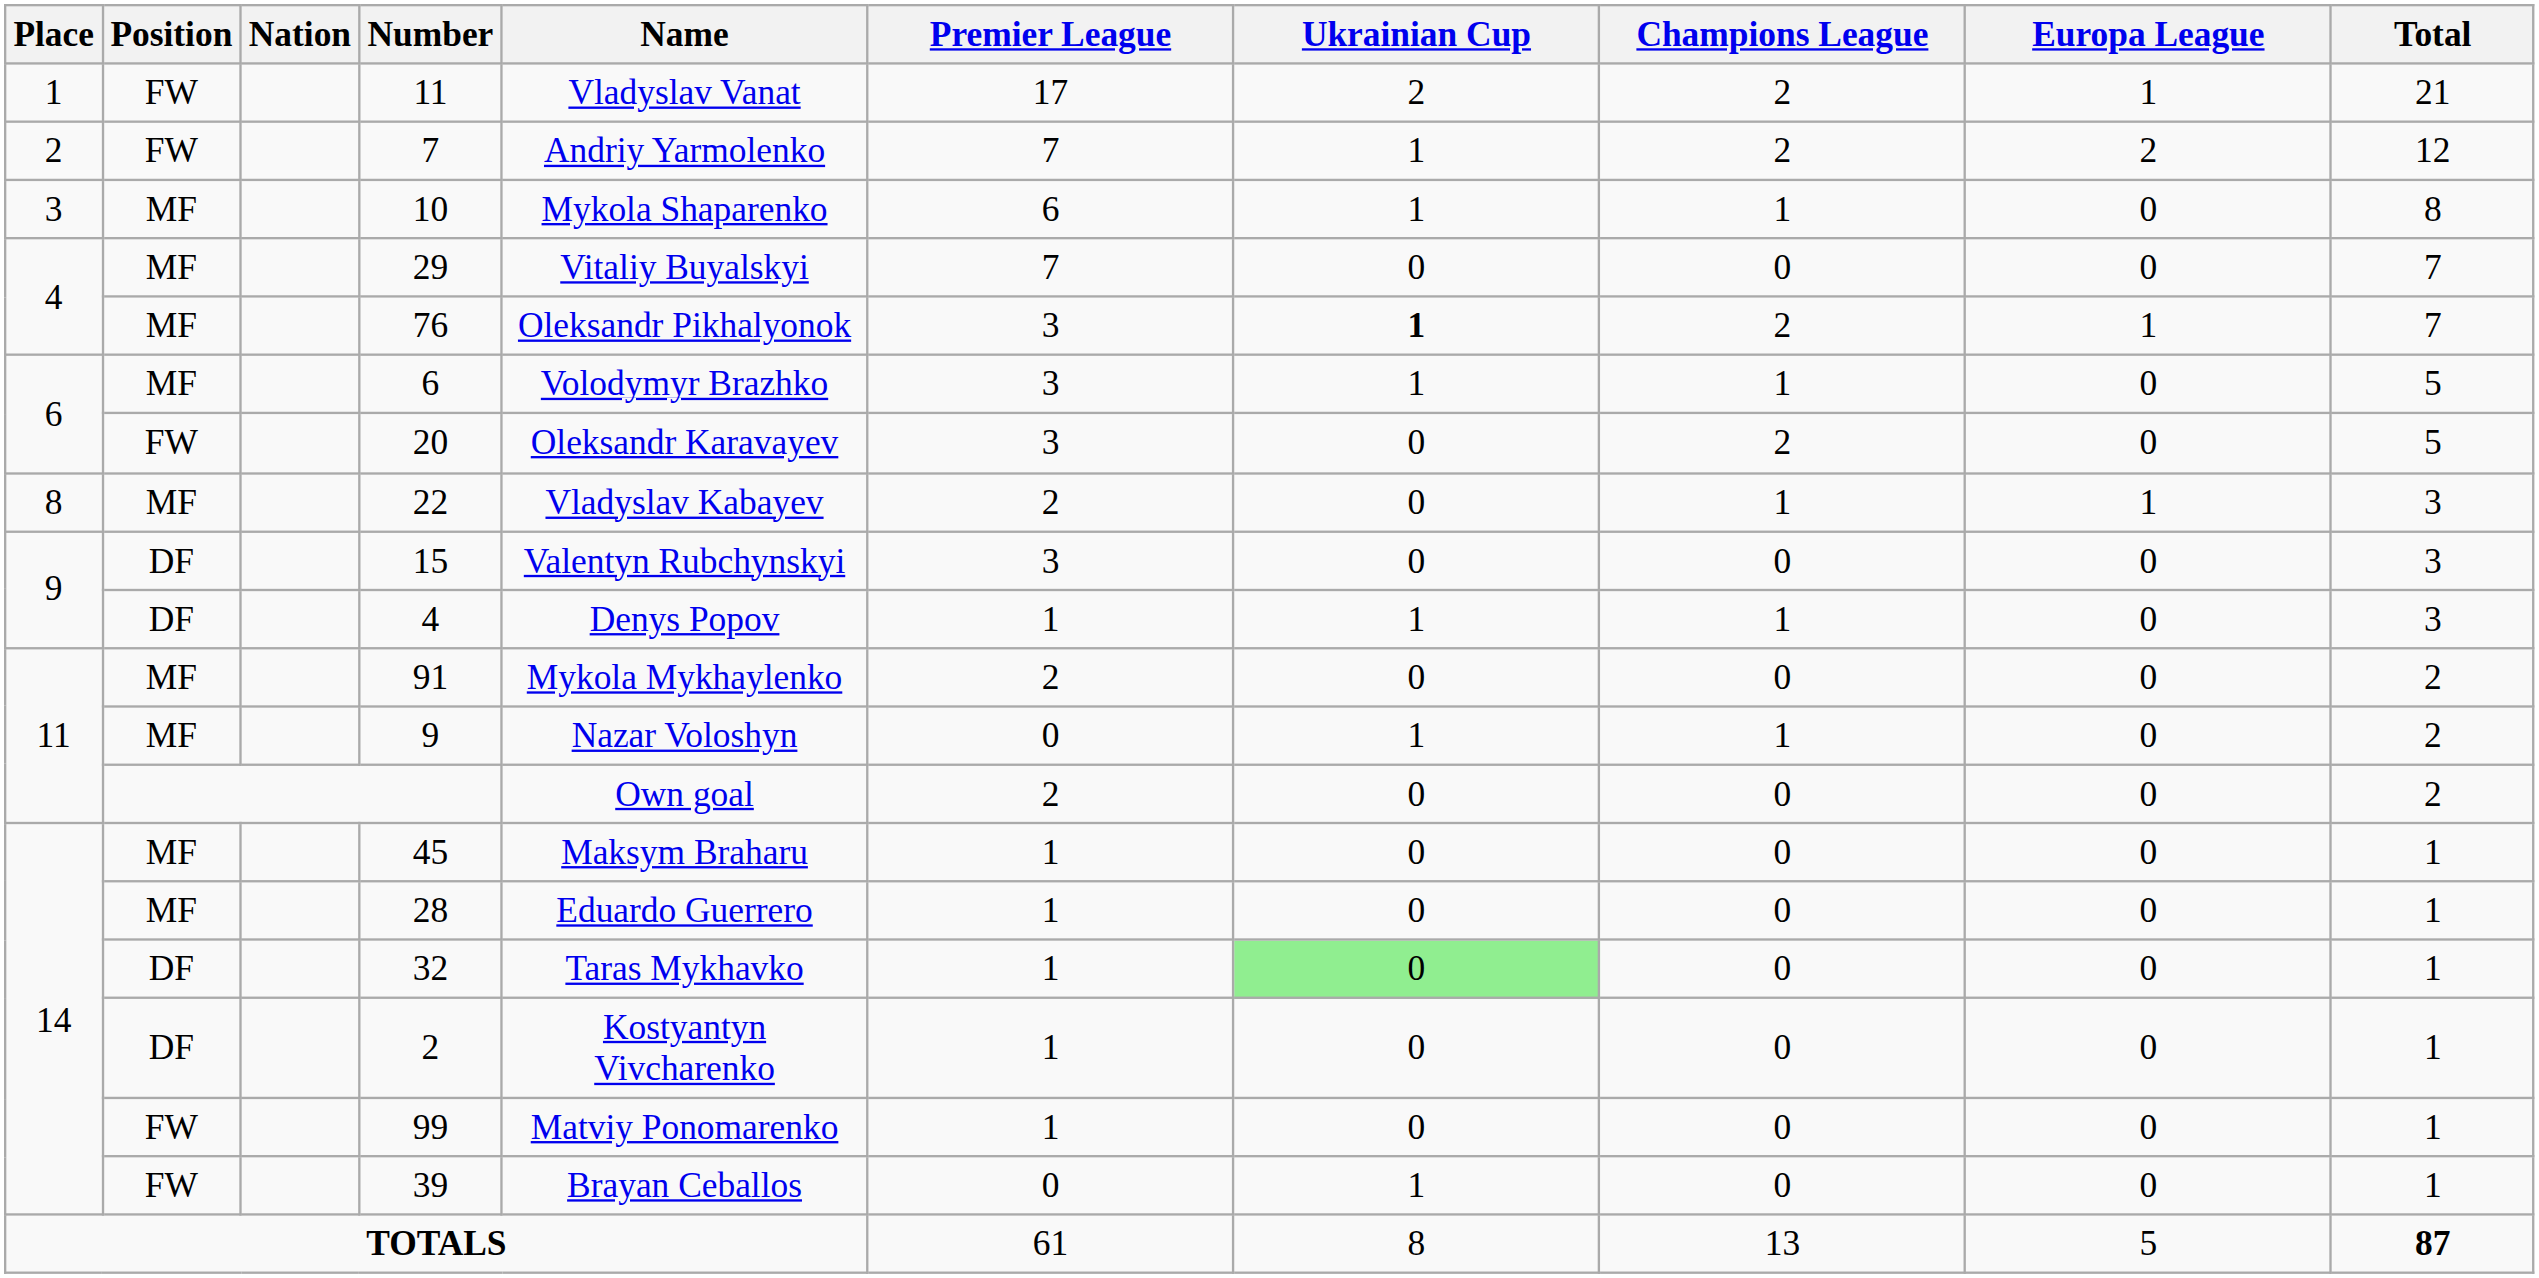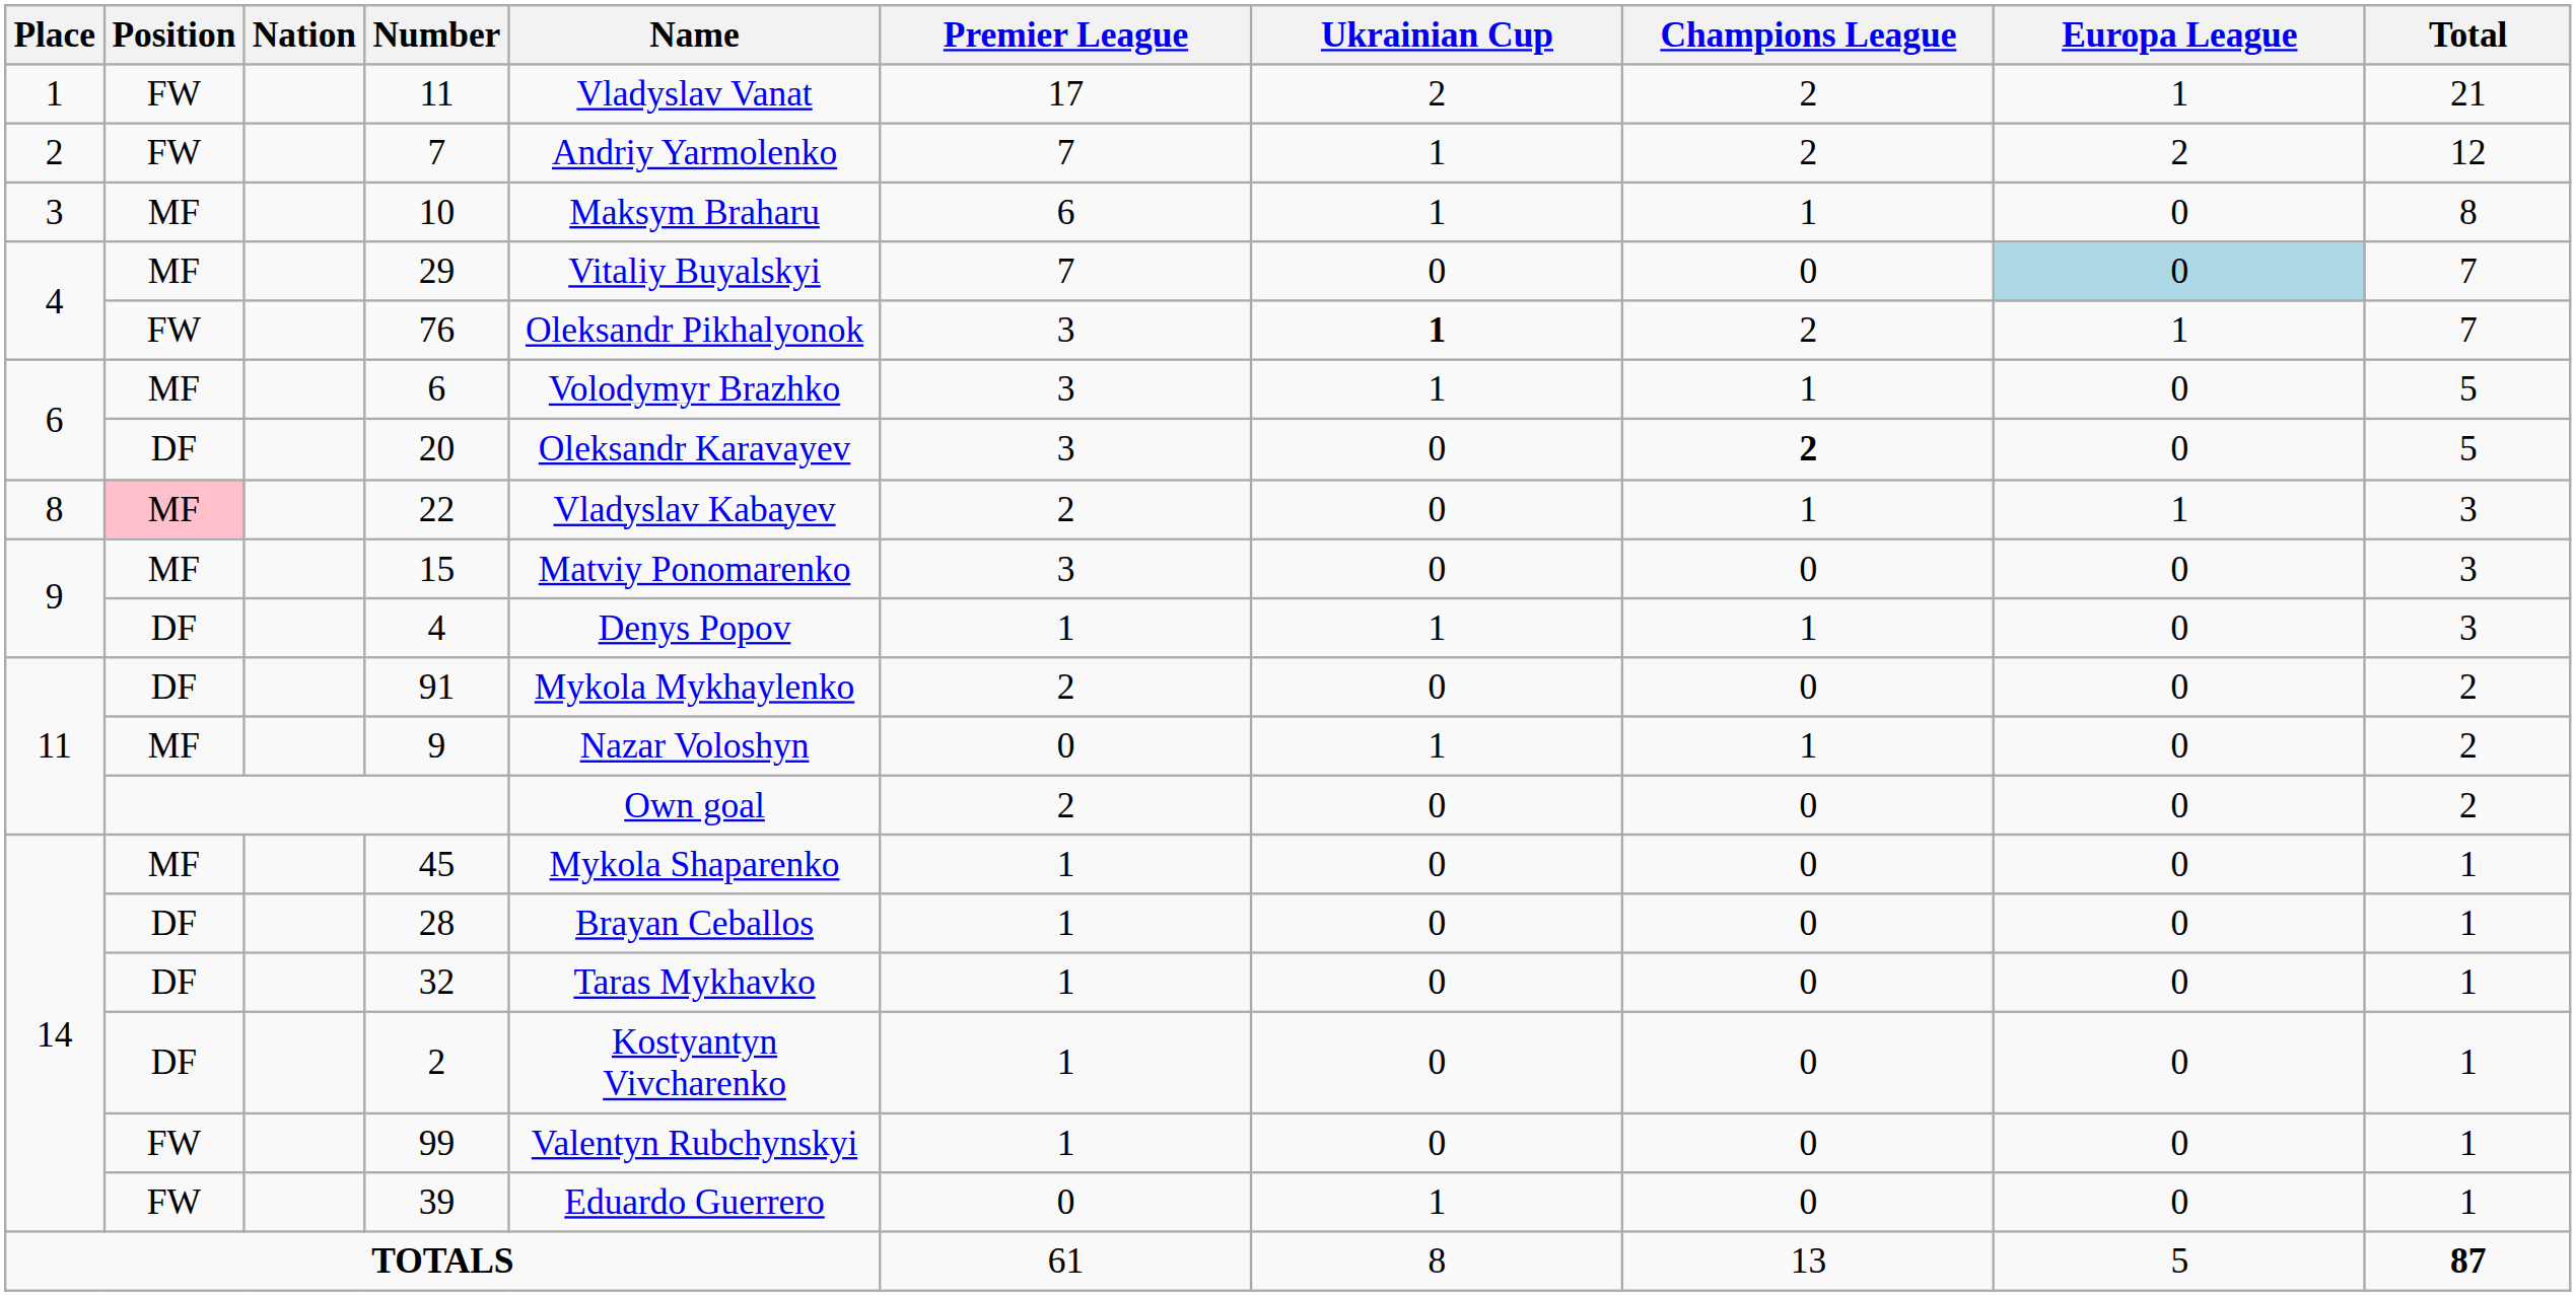 <table class="wikitable" style="font-size: 95%; text-align: center;">
 <tr>
 <th width=20>Place</th>
 <th width=20>Position</th>
 <th width=20>Nation</th>
 <th width=20>Number</th>
 <th width=150>Name</th>
 <th width=150><a href='#'>Premier League</a></th>
 <th width=150><a href='#'>Ukrainian Cup</a></th>
 <th width=150><a href='#'>Champions League</a></th>
 <th width=150><a href='#'>Europa League</a></th>
 <th width=80>Total</th>
 </tr>
 <tr>
 <td>1</td>
 <td>FW</td>
 <td></td>
 <td>11</td>
 <td><a href='#'>Vladyslav Vanat</a></td>
 <td>17</td>
 <td>2</td>
 <td>2</td>
 <td>1</td>
 <td>21</td>
 </tr>
 <tr>
 <td>2</td>
 <td>FW</td>
 <td></td>
 <td>7</td>
 <td><a href='#'>Andriy Yarmolenko</a></td>
 <td>7</td>
 <td>1</td>
 <td>2</td>
 <td>2</td>
 <td>12</td>
 </tr>
 <tr>
 <td>3</td>
 <td>MF</td>
 <td></td>
 <td>10</td>
-<td><a href='#'>Mykola Shaparenko</a></td>
+<td><a href='#'>Maksym Braharu</a></td>
 <td>6</td>
 <td>1</td>
 <td>1</td>
 <td>0</td>
 <td>8</td>
 </tr>
 <tr>
 <td rowspan="2">4</td>
 <td>MF</td>
 <td></td>
 <td>29</td>
 <td><a href='#'>Vitaliy Buyalskyi</a></td>
 <td>7</td>
 <td>0</td>
 <td>0</td>
-<td>0</td>
+<td style="background: lightblue;">0</td>
 <td>7</td>
 </tr>
 <tr>
-<td>MF</td>
+<td>FW</td>
 <td></td>
 <td>76</td>
 <td><a href='#'>Oleksandr Pikhalyonok</a></td>
 <td>3</td>
 <td><strong>1</strong></td>
 <td>2</td>
 <td>1</td>
 <td>7</td>
 </tr>
 <tr>
 <td rowspan="2">6</td>
 <td>MF</td>
 <td></td>
 <td>6</td>
 <td><a href='#'>Volodymyr Brazhko</a></td>
 <td>3</td>
 <td>1</td>
 <td>1</td>
 <td>0</td>
 <td>5</td>
 </tr>
 <tr>
-<td>FW</td>
+<td>DF</td>
 <td></td>
 <td>20</td>
 <td><a href='#'>Oleksandr Karavayev</a></td>
 <td>3</td>
 <td>0</td>
-<td>2</td>
+<td><strong>2</strong></td>
 <td>0</td>
 <td>5</td>
 </tr>
 <tr>
 <td>8</td>
-<td>MF</td>
+<td style="background: pink;">MF</td>
 <td></td>
 <td>22</td>
 <td><a href='#'>Vladyslav Kabayev</a></td>
 <td>2</td>
 <td>0</td>
 <td>1</td>
 <td>1</td>
 <td>3</td>
 </tr>
 <tr>
 <td rowspan="2">9</td>
-<td>DF</td>
+<td>MF</td>
 <td></td>
 <td>15</td>
-<td><a href='#'>Valentyn Rubchynskyi</a></td>
+<td><a href='#'>Matviy Ponomarenko</a></td>
 <td>3</td>
 <td>0</td>
 <td>0</td>
 <td>0</td>
 <td>3</td>
 </tr>
 <tr>
 <td>DF</td>
 <td></td>
 <td>4</td>
 <td><a href='#'>Denys Popov</a></td>
 <td>1</td>
 <td>1</td>
 <td>1</td>
 <td>0</td>
 <td>3</td>
 </tr>
 <tr>
 <td rowspan="3">11</td>
-<td>MF</td>
+<td>DF</td>
 <td></td>
 <td>91</td>
 <td><a href='#'>Mykola Mykhaylenko</a></td>
 <td>2</td>
 <td>0</td>
 <td>0</td>
 <td>0</td>
 <td>2</td>
 </tr>
 <tr>
 <td>MF</td>
 <td></td>
 <td>9</td>
 <td><a href='#'>Nazar Voloshyn</a></td>
 <td>0</td>
 <td>1</td>
 <td>1</td>
 <td>0</td>
 <td>2</td>
 </tr>
 <tr>
 <td colspan="3"></td>
 <td><a href='#'>Own goal</a></td>
 <td>2</td>
 <td>0</td>
 <td>0</td>
 <td>0</td>
 <td>2</td>
 </tr>
 <tr>
 <td rowspan="6">14</td>
 <td>MF</td>
 <td></td>
 <td>45</td>
-<td><a href='#'>Maksym Braharu</a></td>
+<td><a href='#'>Mykola Shaparenko</a></td>
 <td>1</td>
 <td>0</td>
 <td>0</td>
 <td>0</td>
 <td>1</td>
 </tr>
 <tr>
-<td>MF</td>
+<td>DF</td>
 <td></td>
 <td>28</td>
-<td><a href='#'>Eduardo Guerrero</a></td>
+<td><a href='#'>Brayan Ceballos</a></td>
 <td>1</td>
 <td>0</td>
 <td>0</td>
 <td>0</td>
 <td>1</td>
 </tr>
 <tr>
 <td>DF</td>
 <td></td>
 <td>32</td>
 <td><a href='#'>Taras Mykhavko</a></td>
 <td>1</td>
-<td style="background: lightgreen;">0</td>
+<td>0</td>
 <td>0</td>
 <td>0</td>
 <td>1</td>
 </tr>
 <tr>
 <td>DF</td>
 <td></td>
 <td>2</td>
 <td><a href='#'>Kostyantyn Vivcharenko</a></td>
 <td>1</td>
 <td>0</td>
 <td>0</td>
 <td>0</td>
 <td>1</td>
 </tr>
 <tr>
 <td>FW</td>
 <td></td>
 <td>99</td>
-<td><a href='#'>Matviy Ponomarenko</a></td>
+<td><a href='#'>Valentyn Rubchynskyi</a></td>
 <td>1</td>
 <td>0</td>
 <td>0</td>
 <td>0</td>
 <td>1</td>
 </tr>
 <tr>
 <td>FW</td>
 <td></td>
 <td>39</td>
-<td><a href='#'>Brayan Ceballos</a></td>
+<td><a href='#'>Eduardo Guerrero</a></td>
 <td>0</td>
 <td>1</td>
 <td>0</td>
 <td>0</td>
 <td>1</td>
 </tr>
 <tr>
 <td colspan="5"><strong>TOTALS</strong></td>
 <td>61</td>
 <td>8</td>
 <td>13</td>
 <td>5</td>
 <td><strong>87</strong></td>
 </tr>
 </table>
